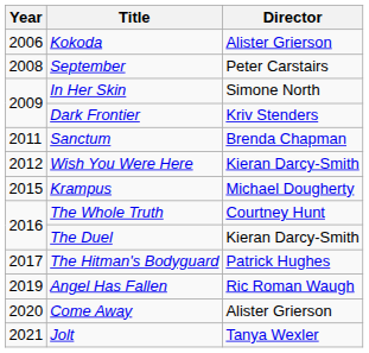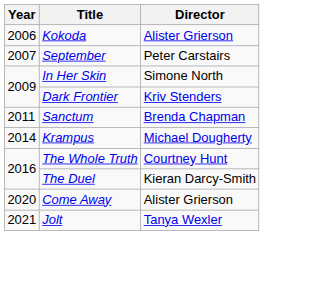 <table class="wikitable">
 <tr>
 <th>Year</th>
 <th>Title</th>
 <th>Director</th>
 </tr>
 <tr>
 <td>2006</td>
 <td><em><a href='#'>Kokoda</a></em></td>
 <td><a href='#'>Alister Grierson</a></td>
 </tr>
 <tr>
-<td>2008</td>
+<td>2007</td>
 <td><em><a href='#'>September</a></em></td>
 <td>Peter Carstairs</td>
 </tr>
 <tr>
 <td rowspan=2>2009</td>
 <td><em><a href='#'>In Her Skin</a></em></td>
 <td>Simone North</td>
 </tr>
 <tr>
 <td><em><a href='#'>Dark Frontier</a></em></td>
 <td><a href='#'>Kriv Stenders</a></td>
 </tr>
 <tr>
 <td>2011</td>
 <td><em><a href='#'>Sanctum</a></em></td>
 <td><a href='#'>Brenda Chapman</a></td>
 </tr>
 <tr>
-<td>2012</td>
-<td><em><a href='#'>Wish You Were Here</a></em></td>
-<td><a href='#'>Kieran Darcy-Smith</a></td>
-</tr>
-<tr>
-<td>2015</td>
+<td>2014</td>
 <td><em><a href='#'>Krampus</a></em></td>
 <td><a href='#'>Michael Dougherty</a></td>
 </tr>
 <tr>
 <td rowspan=2>2016</td>
 <td><em><a href='#'>The Whole Truth</a></em></td>
 <td><a href='#'>Courtney Hunt</a></td>
 </tr>
 <tr>
 <td><em><a href='#'>The Duel</a></em></td>
 <td>Kieran Darcy-Smith</td>
 </tr>
 <tr>
-<td>2017</td>
-<td><em><a href='#'>The Hitman's Bodyguard</a></em></td>
-<td><a href='#'>Patrick Hughes</a></td>
-</tr>
-<tr>
-<td>2019</td>
-<td><em><a href='#'>Angel Has Fallen</a></em></td>
-<td><a href='#'>Ric Roman Waugh</a></td>
-</tr>
-<tr>
 <td>2020</td>
 <td><em><a href='#'>Come Away</a></em></td>
 <td>Alister Grierson</td>
 </tr>
 <tr>
 <td>2021</td>
 <td><em><a href='#'>Jolt</a></em></td>
 <td><a href='#'>Tanya Wexler</a></td>
 </tr>
 </table>
